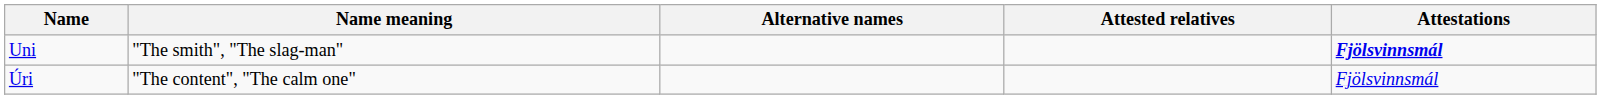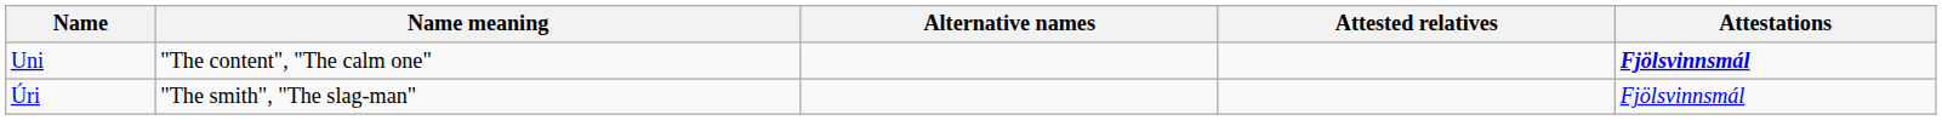 <table class="wikitable sortable" style="font-size: 90%; width: 100%">
 <tr>
 <th>Name</th>
 <th>Name meaning</th>
 <th>Alternative names</th>
 <th>Attested relatives</th>
 <th>Attestations</th>
 </tr>
 <tr>
 <td><a href='#'>Uni</a></td>
-<td>"The smith", "The slag-man"</td>
+<td>"The content", "The calm one"</td>
 <td></td>
 <td></td>
 <td><strong><em><a href='#'>Fjölsvinnsmál</a></em></strong></td>
 </tr>
 <tr>
 <td><a href='#'>Úri</a></td>
-<td>"The content", "The calm one"</td>
+<td>"The smith", "The slag-man"</td>
 <td></td>
 <td></td>
 <td><em><a href='#'>Fjölsvinnsmál</a></em></td>
 </tr>
 </table>
